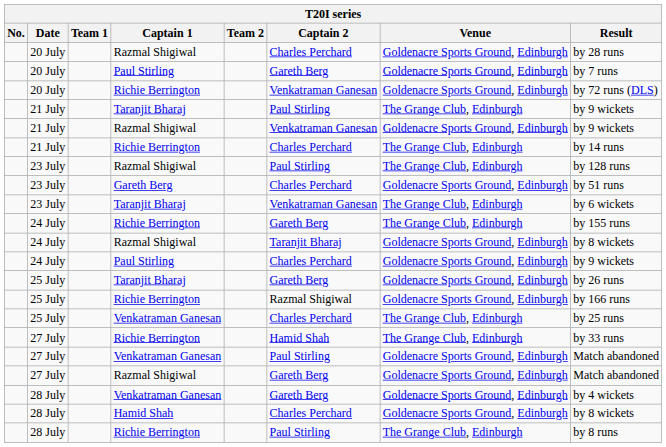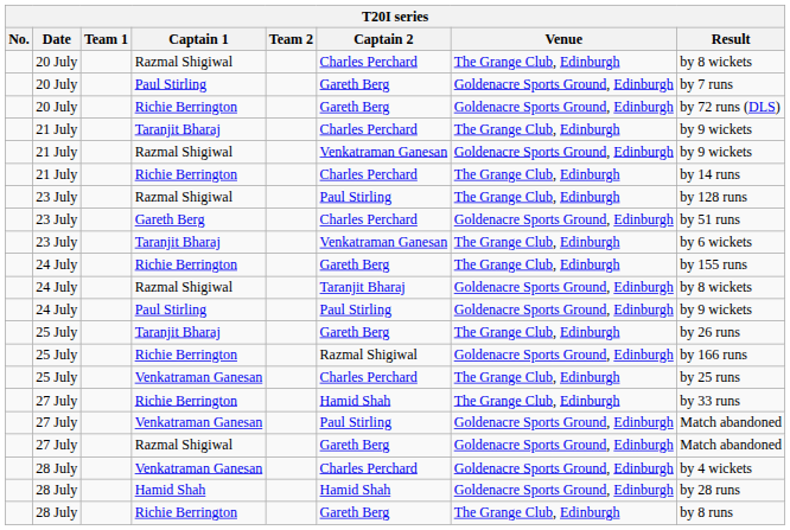 <table class="wikitable">
 <tr>
 <th colspan="9">T20I series</th>
 </tr>
 <tr>
 <th>No.</th>
 <th>Date</th>
 <th>Team 1</th>
 <th>Captain 1</th>
 <th>Team 2</th>
 <th>Captain 2</th>
 <th>Venue</th>
 <th>Result</th>
 </tr>
 <tr>
 <td></td>
 <td>20 July</td>
 <td></td>
 <td>Razmal Shigiwal</td>
 <td></td>
 <td><a href='#'>Charles Perchard</a></td>
-<td><a href='#'>Goldenacre Sports Ground</a>, <a href='#'>Edinburgh</a></td>
-<td> by 28 runs</td>
+<td><a href='#'>The Grange Club</a>, <a href='#'>Edinburgh</a></td>
+<td> by 8 wickets</td>
 </tr>
 <tr>
 <td></td>
 <td>20 July</td>
 <td></td>
 <td><a href='#'>Paul Stirling</a></td>
 <td></td>
 <td><a href='#'>Gareth Berg</a></td>
 <td><a href='#'>Goldenacre Sports Ground</a>, <a href='#'>Edinburgh</a></td>
 <td> by 7 runs</td>
 </tr>
 <tr>
 <td></td>
 <td>20 July</td>
 <td></td>
 <td><a href='#'>Richie Berrington</a></td>
 <td></td>
-<td><a href='#'>Venkatraman Ganesan</a></td>
+<td><a href='#'>Gareth Berg</a></td>
 <td><a href='#'>Goldenacre Sports Ground</a>, <a href='#'>Edinburgh</a></td>
 <td> by 72 runs (<a href='#'>DLS</a>)</td>
 </tr>
 <tr>
 <td></td>
 <td>21 July</td>
 <td></td>
 <td><a href='#'>Taranjit Bharaj</a></td>
 <td></td>
-<td><a href='#'>Paul Stirling</a></td>
+<td><a href='#'>Charles Perchard</a></td>
 <td><a href='#'>The Grange Club</a>, <a href='#'>Edinburgh</a></td>
 <td> by 9 wickets</td>
 </tr>
 <tr>
 <td></td>
 <td>21 July</td>
 <td></td>
 <td>Razmal Shigiwal</td>
 <td></td>
 <td><a href='#'>Venkatraman Ganesan</a></td>
 <td><a href='#'>Goldenacre Sports Ground</a>, <a href='#'>Edinburgh</a></td>
 <td> by 9 wickets</td>
 </tr>
 <tr>
 <td></td>
 <td>21 July</td>
 <td></td>
 <td><a href='#'>Richie Berrington</a></td>
 <td></td>
 <td><a href='#'>Charles Perchard</a></td>
 <td><a href='#'>The Grange Club</a>, <a href='#'>Edinburgh</a></td>
 <td> by 14 runs</td>
 </tr>
 <tr>
 <td></td>
 <td>23 July</td>
 <td></td>
 <td>Razmal Shigiwal</td>
 <td></td>
 <td><a href='#'>Paul Stirling</a></td>
 <td><a href='#'>The Grange Club</a>, <a href='#'>Edinburgh</a></td>
 <td> by 128 runs</td>
 </tr>
 <tr>
 <td></td>
 <td>23 July</td>
 <td></td>
 <td><a href='#'>Gareth Berg</a></td>
 <td></td>
 <td><a href='#'>Charles Perchard</a></td>
 <td><a href='#'>Goldenacre Sports Ground</a>, <a href='#'>Edinburgh</a></td>
 <td> by 51 runs</td>
 </tr>
 <tr>
 <td></td>
 <td>23 July</td>
 <td></td>
 <td><a href='#'>Taranjit Bharaj</a></td>
 <td></td>
 <td><a href='#'>Venkatraman Ganesan</a></td>
 <td><a href='#'>The Grange Club</a>, <a href='#'>Edinburgh</a></td>
 <td> by 6 wickets</td>
 </tr>
 <tr>
 <td></td>
 <td>24 July</td>
 <td></td>
 <td><a href='#'>Richie Berrington</a></td>
 <td></td>
 <td><a href='#'>Gareth Berg</a></td>
 <td><a href='#'>The Grange Club</a>, <a href='#'>Edinburgh</a></td>
 <td> by 155 runs</td>
 </tr>
 <tr>
 <td></td>
 <td>24 July</td>
 <td></td>
 <td>Razmal Shigiwal</td>
 <td></td>
 <td><a href='#'>Taranjit Bharaj</a></td>
 <td><a href='#'>Goldenacre Sports Ground</a>, <a href='#'>Edinburgh</a></td>
 <td> by 8 wickets</td>
 </tr>
 <tr>
 <td></td>
 <td>24 July</td>
 <td></td>
 <td><a href='#'>Paul Stirling</a></td>
 <td></td>
-<td><a href='#'>Charles Perchard</a></td>
+<td><a href='#'>Paul Stirling</a></td>
 <td><a href='#'>Goldenacre Sports Ground</a>, <a href='#'>Edinburgh</a></td>
 <td> by 9 wickets</td>
 </tr>
 <tr>
 <td></td>
 <td>25 July</td>
 <td></td>
 <td><a href='#'>Taranjit Bharaj</a></td>
 <td></td>
 <td><a href='#'>Gareth Berg</a></td>
-<td><a href='#'>Goldenacre Sports Ground</a>, <a href='#'>Edinburgh</a></td>
+<td><a href='#'>The Grange Club</a>, <a href='#'>Edinburgh</a></td>
 <td> by 26 runs</td>
 </tr>
 <tr>
 <td></td>
 <td>25 July</td>
 <td></td>
 <td><a href='#'>Richie Berrington</a></td>
 <td></td>
 <td>Razmal Shigiwal</td>
 <td><a href='#'>Goldenacre Sports Ground</a>, <a href='#'>Edinburgh</a></td>
 <td> by 166 runs</td>
 </tr>
 <tr>
 <td></td>
 <td>25 July</td>
 <td></td>
 <td><a href='#'>Venkatraman Ganesan</a></td>
 <td></td>
 <td><a href='#'>Charles Perchard</a></td>
 <td><a href='#'>The Grange Club</a>, <a href='#'>Edinburgh</a></td>
 <td> by 25 runs</td>
 </tr>
 <tr>
 <td></td>
 <td>27 July</td>
 <td></td>
 <td><a href='#'>Richie Berrington</a></td>
 <td></td>
 <td><a href='#'>Hamid Shah</a></td>
 <td><a href='#'>The Grange Club</a>, <a href='#'>Edinburgh</a></td>
 <td> by 33 runs</td>
 </tr>
 <tr>
 <td></td>
 <td>27 July</td>
 <td></td>
 <td><a href='#'>Venkatraman Ganesan</a></td>
 <td></td>
 <td><a href='#'>Paul Stirling</a></td>
 <td><a href='#'>Goldenacre Sports Ground</a>, <a href='#'>Edinburgh</a></td>
 <td>Match abandoned</td>
 </tr>
 <tr>
 <td></td>
 <td>27 July</td>
 <td></td>
 <td>Razmal Shigiwal</td>
 <td></td>
 <td><a href='#'>Gareth Berg</a></td>
 <td><a href='#'>Goldenacre Sports Ground</a>, <a href='#'>Edinburgh</a></td>
 <td>Match abandoned</td>
 </tr>
 <tr>
 <td></td>
 <td>28 July</td>
 <td></td>
 <td><a href='#'>Venkatraman Ganesan</a></td>
 <td></td>
-<td><a href='#'>Gareth Berg</a></td>
+<td><a href='#'>Charles Perchard</a></td>
 <td><a href='#'>Goldenacre Sports Ground</a>, <a href='#'>Edinburgh</a></td>
 <td> by 4 wickets</td>
 </tr>
 <tr>
 <td></td>
 <td>28 July</td>
 <td></td>
 <td><a href='#'>Hamid Shah</a></td>
 <td></td>
-<td><a href='#'>Charles Perchard</a></td>
+<td><a href='#'>Hamid Shah</a></td>
 <td><a href='#'>Goldenacre Sports Ground</a>, <a href='#'>Edinburgh</a></td>
-<td> by 8 wickets</td>
+<td> by 28 runs</td>
 </tr>
 <tr>
 <td></td>
 <td>28 July</td>
 <td></td>
 <td><a href='#'>Richie Berrington</a></td>
 <td></td>
-<td><a href='#'>Paul Stirling</a></td>
+<td><a href='#'>Gareth Berg</a></td>
 <td><a href='#'>The Grange Club</a>, <a href='#'>Edinburgh</a></td>
 <td> by 8 runs</td>
 </tr>
 </table>
